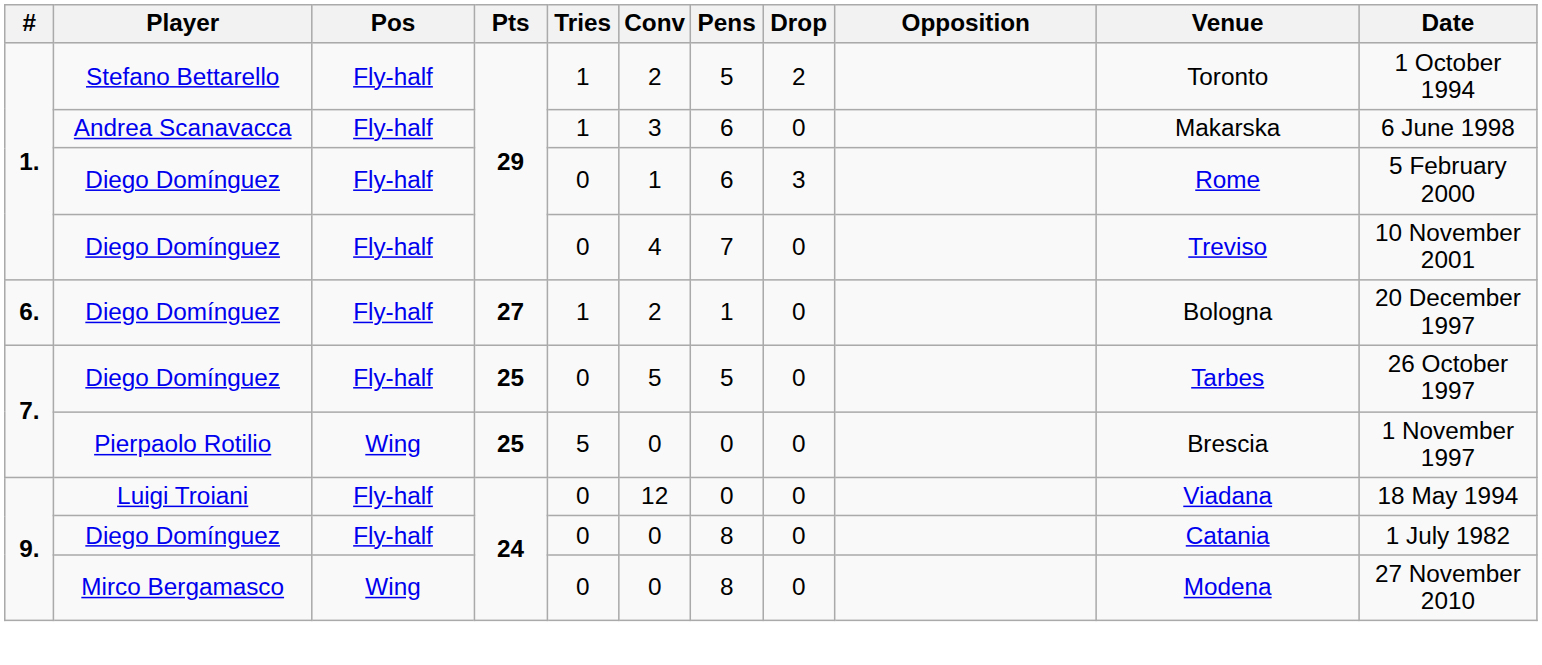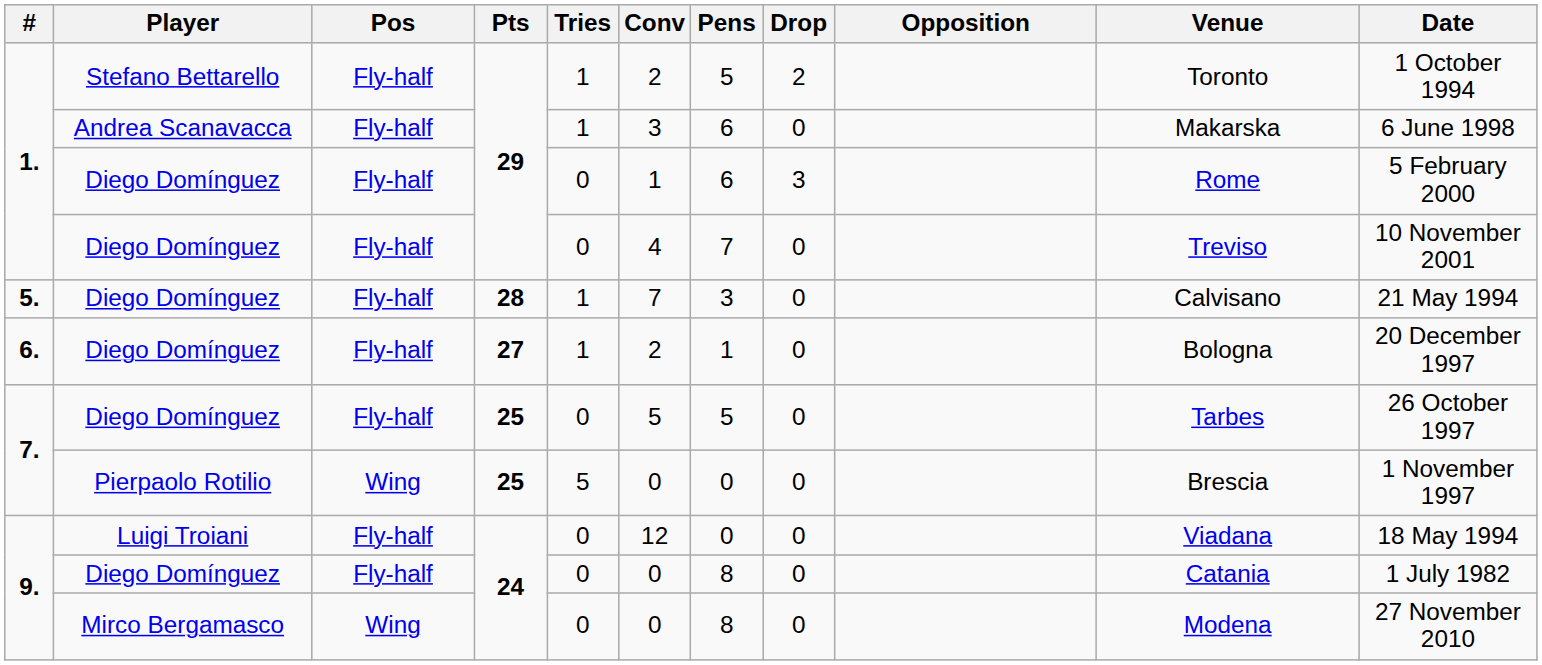 <table class="wikitable" style="text-align:center;">
 <tr>
 <th style="width:25px;">#</th>
 <th style="width:162px;">Player</th>
 <th style="width:100px;">Pos</th>
 <th style="width:40px;">Pts</th>
 <th style="width:40px;">Tries</th>
 <th style="width:40px;">Conv</th>
 <th style="width:40px;">Pens</th>
 <th style="width:40px;">Drop</th>
 <th style="width:165px;">Opposition</th>
 <th style="width:165px;">Venue</th>
 <th style="width:110px;">Date</th>
 </tr>
 <tr>
 <td rowspan=4><strong>1.</strong></td>
 <td><a href='#'>Stefano Bettarello</a></td>
 <td><a href='#'>Fly-half</a></td>
 <td rowspan=4><strong>29</strong></td>
 <td>1</td>
 <td>2</td>
 <td>5</td>
 <td>2</td>
 <td></td>
 <td> Toronto</td>
 <td>1 October 1994</td>
 </tr>
 <tr>
 <td><a href='#'>Andrea Scanavacca</a></td>
 <td><a href='#'>Fly-half</a></td>
 <td>1</td>
 <td>3</td>
 <td>6</td>
 <td>0</td>
 <td></td>
 <td> Makarska</td>
 <td>6 June 1998</td>
 </tr>
 <tr>
 <td><a href='#'>Diego Domínguez</a></td>
 <td><a href='#'>Fly-half</a></td>
 <td>0</td>
 <td>1</td>
 <td>6</td>
 <td>3</td>
 <td></td>
 <td> <a href='#'>Rome</a></td>
 <td>5 February 2000</td>
 </tr>
 <tr>
 <td><a href='#'>Diego Domínguez</a></td>
 <td><a href='#'>Fly-half</a></td>
 <td>0</td>
 <td>4</td>
 <td>7</td>
 <td>0</td>
 <td></td>
 <td> <a href='#'>Treviso</a></td>
 <td>10 November 2001</td>
+</tr>
+<tr>
+<td><strong>5.</strong></td>
+<td><a href='#'>Diego Domínguez</a></td>
+<td><a href='#'>Fly-half</a></td>
+<td><strong>28</strong></td>
+<td>1</td>
+<td>7</td>
+<td>3</td>
+<td>0</td>
+<td></td>
+<td> Calvisano</td>
+<td>21 May 1994</td>
 </tr>
 <tr>
 <td><strong>6.</strong></td>
 <td><a href='#'>Diego Domínguez</a></td>
 <td><a href='#'>Fly-half</a></td>
 <td><strong>27</strong></td>
 <td>1</td>
 <td>2</td>
 <td>1</td>
 <td>0</td>
 <td></td>
 <td> Bologna</td>
 <td>20 December 1997</td>
 </tr>
 <tr>
 <td rowspan=2><strong>7.</strong></td>
 <td><a href='#'>Diego Domínguez</a></td>
 <td><a href='#'>Fly-half</a></td>
 <td><strong>25</strong></td>
 <td>0</td>
 <td>5</td>
 <td>5</td>
 <td>0</td>
 <td></td>
 <td> <a href='#'>Tarbes</a></td>
 <td>26 October 1997</td>
 </tr>
 <tr>
 <td><a href='#'>Pierpaolo Rotilio</a></td>
 <td><a href='#'>Wing</a></td>
 <td><strong>25</strong></td>
 <td>5</td>
 <td>0</td>
 <td>0</td>
 <td>0</td>
 <td></td>
 <td> Brescia</td>
 <td>1 November 1997</td>
 </tr>
 <tr>
 <td rowspan=3><strong>9.</strong></td>
 <td><a href='#'>Luigi Troiani</a></td>
 <td><a href='#'>Fly-half</a></td>
 <td rowspan=3><strong>24</strong></td>
 <td>0</td>
 <td>12</td>
 <td>0</td>
 <td>0</td>
 <td></td>
 <td> <a href='#'>Viadana</a></td>
 <td>18 May 1994</td>
 </tr>
 <tr>
 <td><a href='#'>Diego Domínguez</a></td>
 <td><a href='#'>Fly-half</a></td>
 <td>0</td>
 <td>0</td>
 <td>8</td>
 <td>0</td>
 <td></td>
 <td> <a href='#'>Catania</a></td>
 <td>1 July 1982</td>
 </tr>
 <tr>
 <td><a href='#'>Mirco Bergamasco</a></td>
 <td><a href='#'>Wing</a></td>
 <td>0</td>
 <td>0</td>
 <td>8</td>
 <td>0</td>
 <td></td>
 <td> <a href='#'>Modena</a></td>
 <td>27 November 2010</td>
 </tr>
 </table>
